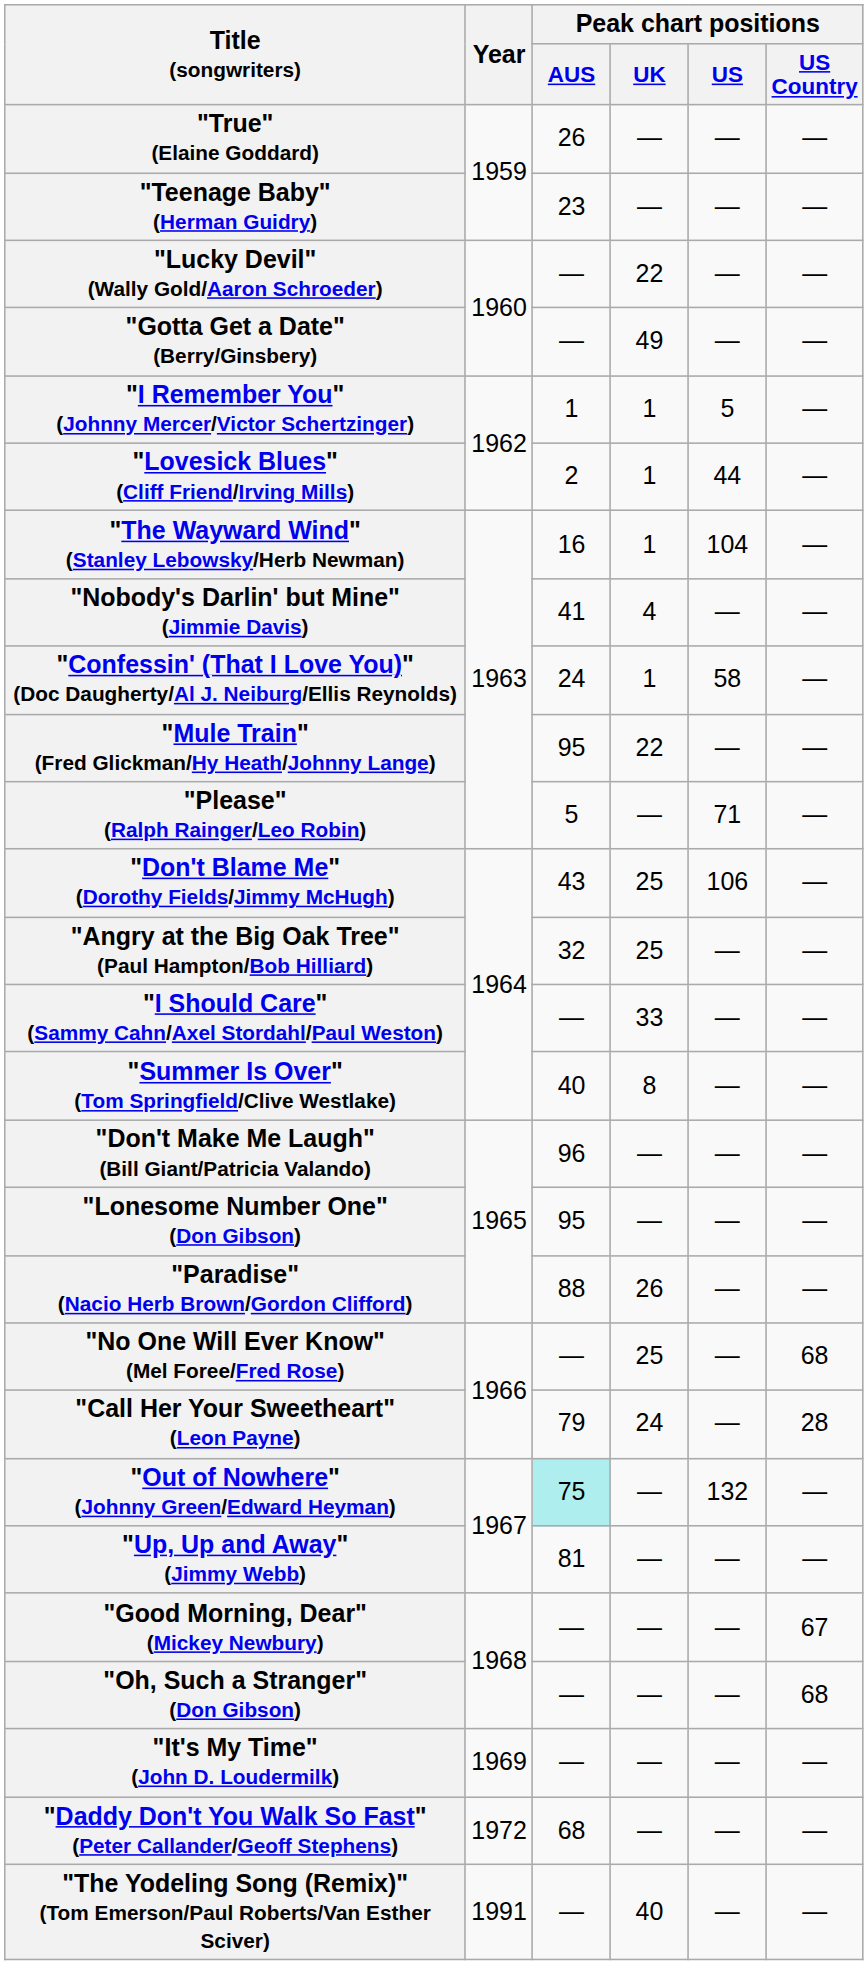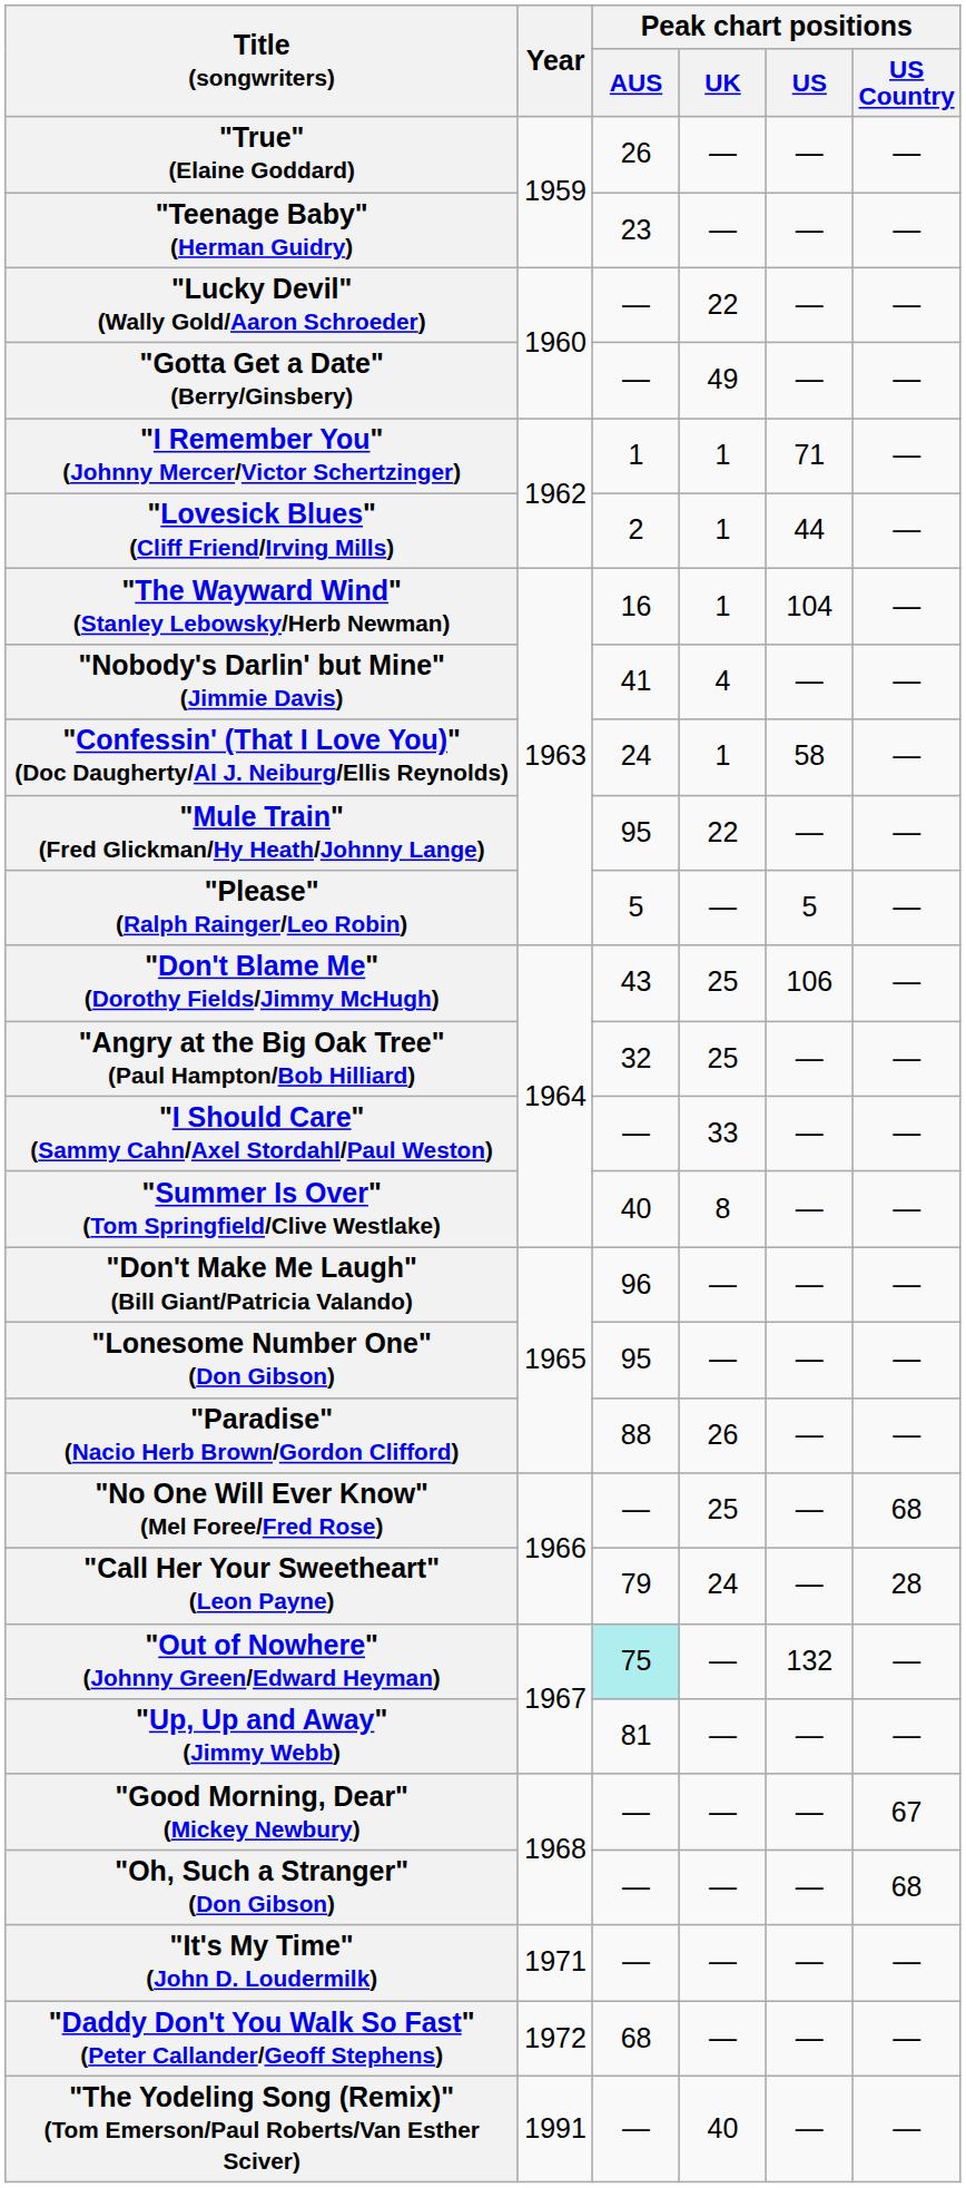 <table class="wikitable plainrowheaders" style="text-align:center;">
 <tr>
 <th scope="col" rowspan="2" style="width:18em;">Title<br><small>(songwriters)</small></th>
 <th scope="col" rowspan="2">Year</th>
 <th scope="col" colspan="4">Peak chart positions</th>
 </tr>
 <tr>
 <th scope="col" style="width:3em;font-size:90%;"><a href='#'>AUS</a><br></th>
 <th scope="col" style="width:3em;font-size:90%;"><a href='#'>UK</a><br></th>
 <th scope="col" style="width:3em;font-size:90%;"><a href='#'>US</a><br></th>
 <th scope="col" style="width:3em;font-size:90%;"><a href='#'>US Country</a><br></th>
 </tr>
 <tr>
 <th scope="row">"True"<br><small>(Elaine Goddard)</small></th>
 <td rowspan="2">1959</td>
 <td style="text-align:center;">26</td>
 <td>—</td>
 <td>—</td>
 <td>—</td>
 </tr>
 <tr>
 <th scope="row">"Teenage Baby"<br><small>(<a href='#'>Herman Guidry</a>)</small></th>
 <td style="text-align:center;">23</td>
 <td>—</td>
 <td>—</td>
 <td>—</td>
 </tr>
 <tr>
 <th scope="row">"Lucky Devil"<br><small>(Wally Gold/<a href='#'>Aaron Schroeder</a>)</small></th>
 <td rowspan="2">1960</td>
 <td style="text-align:center;">—</td>
 <td>22</td>
 <td>—</td>
 <td>—</td>
 </tr>
 <tr>
 <th scope="row">"Gotta Get a Date"<br><small>(Berry/Ginsbery)</small></th>
 <td style="text-align:center;">—</td>
 <td>49</td>
 <td>—</td>
 <td>—</td>
 </tr>
 <tr>
 <th scope="row">"<a href='#'>I Remember You</a>"<br><small>(<a href='#'>Johnny Mercer</a>/<a href='#'>Victor Schertzinger</a>)</small></th>
 <td rowspan="2">1962</td>
 <td style="text-align:center;">1</td>
 <td>1</td>
-<td>5</td>
+<td>71</td>
 <td>—</td>
 </tr>
 <tr>
 <th scope="row">"<a href='#'>Lovesick Blues</a>"<br><small>(<a href='#'>Cliff Friend</a>/<a href='#'>Irving Mills</a>)</small></th>
 <td style="text-align:center;">2</td>
 <td>1</td>
 <td>44</td>
 <td>—</td>
 </tr>
 <tr>
 <th scope="row">"<a href='#'>The Wayward Wind</a>"<br><small>(<a href='#'>Stanley Lebowsky</a>/Herb Newman)</small></th>
 <td rowspan="5">1963</td>
 <td style="text-align:center;">16</td>
 <td>1</td>
 <td>104</td>
 <td>—</td>
 </tr>
 <tr>
 <th scope="row">"Nobody's Darlin' but Mine"<br><small>(<a href='#'>Jimmie Davis</a>)</small></th>
 <td style="text-align:center;">41</td>
 <td>4</td>
 <td>—</td>
 <td>—</td>
 </tr>
 <tr>
 <th scope="row">"<a href='#'>Confessin' (That I Love You)</a>"<br><small>(Doc Daugherty/<a href='#'>Al J. Neiburg</a>/Ellis Reynolds)</small></th>
 <td style="text-align:center;">24</td>
 <td>1</td>
 <td>58</td>
 <td>—</td>
 </tr>
 <tr>
 <th scope="row">"<a href='#'>Mule Train</a>"<br><small>(Fred Glickman/<a href='#'>Hy Heath</a>/<a href='#'>Johnny Lange</a>)</small></th>
 <td style="text-align:center;">95</td>
 <td>22</td>
 <td>—</td>
 <td>—</td>
 </tr>
 <tr>
 <th scope="row">"Please"<br><small>(<a href='#'>Ralph Rainger</a>/<a href='#'>Leo Robin</a>)</small></th>
 <td style="text-align:center;">5</td>
 <td>—</td>
-<td>71</td>
+<td>5</td>
 <td>—</td>
 </tr>
 <tr>
 <th scope="row">"<a href='#'>Don't Blame Me</a>"<br><small>(<a href='#'>Dorothy Fields</a>/<a href='#'>Jimmy McHugh</a>)</small></th>
 <td rowspan="4">1964</td>
 <td style="text-align:center;">43</td>
 <td>25</td>
 <td>106</td>
 <td>—</td>
 </tr>
 <tr>
 <th scope="row">"Angry at the Big Oak Tree"<br><small>(Paul Hampton/<a href='#'>Bob Hilliard</a>)</small></th>
 <td style="text-align:center;">32</td>
 <td>25</td>
 <td>—</td>
 <td>—</td>
 </tr>
 <tr>
 <th scope="row">"<a href='#'>I Should Care</a>"<br><small>(<a href='#'>Sammy Cahn</a>/<a href='#'>Axel Stordahl</a>/<a href='#'>Paul Weston</a>)</small></th>
 <td style="text-align:center;">—</td>
 <td>33</td>
 <td>—</td>
 <td>—</td>
 </tr>
 <tr>
 <th scope="row">"<a href='#'>Summer Is Over</a>"<br><small>(<a href='#'>Tom Springfield</a>/Clive Westlake)</small></th>
 <td style="text-align:center;">40</td>
 <td>8</td>
 <td>—</td>
 <td>—</td>
 </tr>
 <tr>
 <th scope="row">"Don't Make Me Laugh"<br><small>(Bill Giant/Patricia Valando)</small></th>
 <td rowspan="3">1965</td>
 <td style="text-align:center;">96</td>
 <td>—</td>
 <td>—</td>
 <td>—</td>
 </tr>
 <tr>
 <th scope="row">"Lonesome Number One"<br><small>(<a href='#'>Don Gibson</a>)</small></th>
 <td style="text-align:center;">95</td>
 <td>—</td>
 <td>—</td>
 <td>—</td>
 </tr>
 <tr>
 <th scope="row">"Paradise"<br><small>(<a href='#'>Nacio Herb Brown</a>/<a href='#'>Gordon Clifford</a>)</small></th>
 <td style="text-align:center;">88</td>
 <td>26</td>
 <td>—</td>
 <td>—</td>
 </tr>
 <tr>
 <th scope="row">"No One Will Ever Know"<br><small>(Mel Foree/<a href='#'>Fred Rose</a>)</small></th>
 <td rowspan="2">1966</td>
 <td style="text-align:center;">—</td>
 <td>25</td>
 <td>—</td>
 <td>68</td>
 </tr>
 <tr>
 <th scope="row">"Call Her Your Sweetheart"<br><small>(<a href='#'>Leon Payne</a>)</small></th>
 <td style="text-align:center;">79</td>
 <td>24</td>
 <td>—</td>
 <td>28</td>
 </tr>
 <tr>
 <th scope="row">"<a href='#'>Out of Nowhere</a>"<br><small>(<a href='#'>Johnny Green</a>/<a href='#'>Edward Heyman</a>)</small></th>
 <td rowspan="2">1967</td>
 <td style="background: paleturquoise; text-align:center;">75</td>
 <td>—</td>
 <td>132</td>
 <td>—</td>
 </tr>
 <tr>
 <th scope="row">"<a href='#'>Up, Up and Away</a>"<br><small>(<a href='#'>Jimmy Webb</a>)</small></th>
 <td style="text-align:center;">81</td>
 <td>—</td>
 <td>—</td>
 <td>—</td>
 </tr>
 <tr>
 <th scope="row">"Good Morning, Dear"<br><small>(<a href='#'>Mickey Newbury</a>)</small></th>
 <td rowspan="2">1968</td>
 <td style="text-align:center;">—</td>
 <td>—</td>
 <td>—</td>
 <td>67</td>
 </tr>
 <tr>
 <th scope="row">"Oh, Such a Stranger"<br><small>(<a href='#'>Don Gibson</a>)</small></th>
 <td style="text-align:center;">—</td>
 <td>—</td>
 <td>—</td>
 <td>68</td>
 </tr>
 <tr>
 <th scope="row">"It's My Time"<br><small>(<a href='#'>John D. Loudermilk</a>)</small></th>
-<td>1969</td>
+<td>1971</td>
 <td style="text-align:center;">—</td>
 <td>—</td>
 <td>—</td>
 <td>—</td>
 </tr>
 <tr>
 <th scope="row">"<a href='#'>Daddy Don't You Walk So Fast</a>"<br><small>(<a href='#'>Peter Callander</a>/<a href='#'>Geoff Stephens</a>)</small></th>
 <td>1972</td>
 <td style="text-align:center;">68</td>
 <td>—</td>
 <td>—</td>
 <td>—</td>
 </tr>
 <tr>
 <th scope="row">"The Yodeling Song (Remix)"<br><small>(Tom Emerson/Paul Roberts/Van Esther Sciver)</small></th>
 <td>1991</td>
 <td style="text-align:center;">—</td>
 <td>40</td>
 <td>—</td>
 <td>—</td>
 </tr>
 </table>
